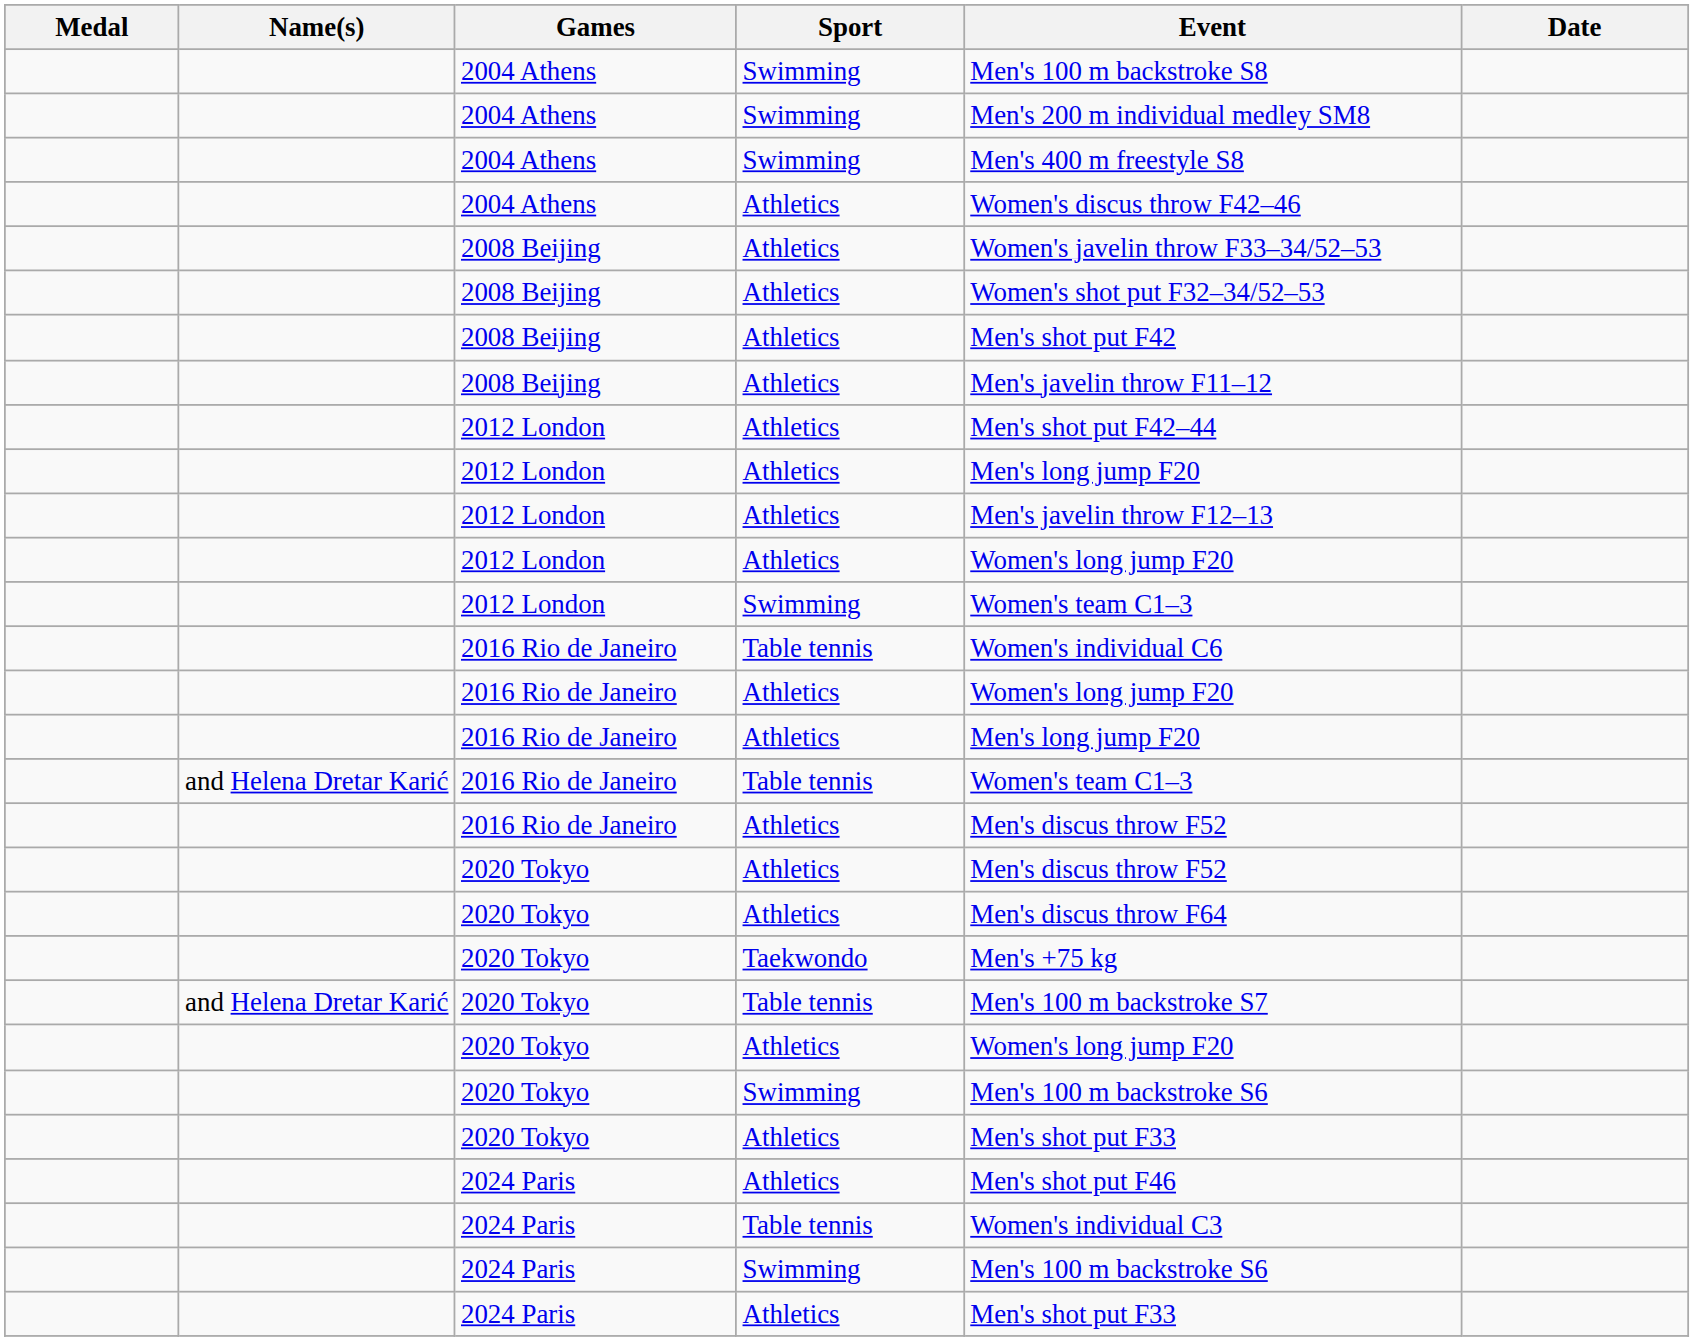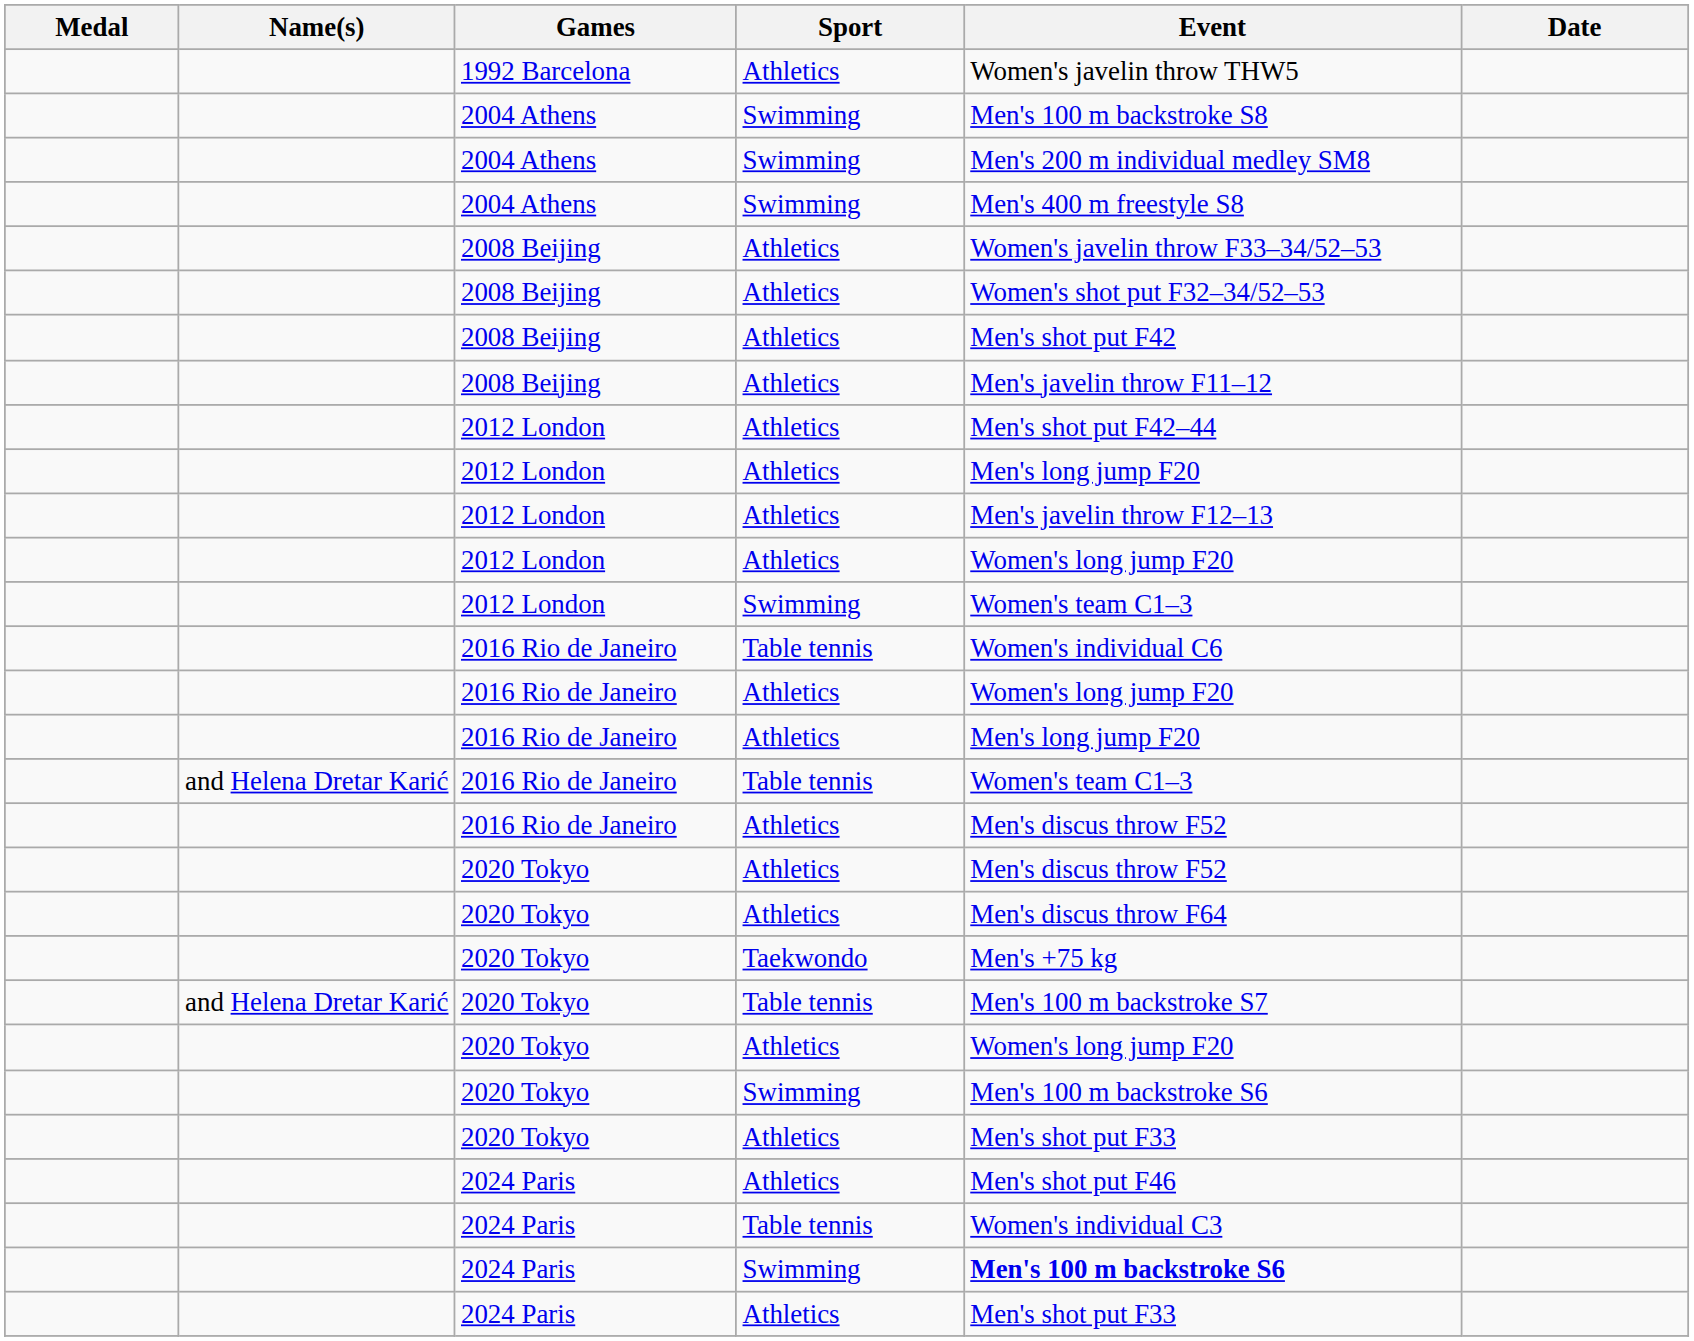 <table class="wikitable sortable" style="font-size: 95%;">
 <tr>
 <th style="width:6em">Medal</th>
 <th>Name(s)</th>
 <th style="width:10em">Games</th>
 <th style="width:8em">Sport</th>
 <th style="width:18em">Event</th>
 <th style="width:8em">Date</th>
+</tr>
+<tr>
+<td></td>
+<td></td>
+<td> <a href='#'>1992 Barcelona</a></td>
+<td> <a href='#'>Athletics</a></td>
+<td>Women's javelin throw THW5</td>
+<td></td>
 </tr>
 <tr>
 <td></td>
 <td></td>
 <td> <a href='#'>2004 Athens</a></td>
 <td> <a href='#'>Swimming</a></td>
 <td><a href='#'>Men's 100 m backstroke S8</a></td>
 <td></td>
 </tr>
 <tr>
 <td></td>
 <td></td>
 <td> <a href='#'>2004 Athens</a></td>
 <td> <a href='#'>Swimming</a></td>
 <td><a href='#'>Men's 200 m individual medley SM8</a></td>
 <td></td>
 </tr>
 <tr>
 <td></td>
 <td></td>
 <td> <a href='#'>2004 Athens</a></td>
 <td> <a href='#'>Swimming</a></td>
 <td><a href='#'>Men's 400 m freestyle S8</a></td>
-<td></td>
-</tr>
-<tr>
-<td></td>
-<td></td>
-<td> <a href='#'>2004 Athens</a></td>
-<td> <a href='#'>Athletics</a></td>
-<td><a href='#'>Women's discus throw F42–46</a></td>
 <td></td>
 </tr>
 <tr>
 <td></td>
 <td></td>
 <td> <a href='#'>2008 Beijing</a></td>
 <td> <a href='#'>Athletics</a></td>
 <td><a href='#'>Women's javelin throw F33–34/52–53</a></td>
 <td></td>
 </tr>
 <tr>
 <td></td>
 <td></td>
 <td> <a href='#'>2008 Beijing</a></td>
 <td> <a href='#'>Athletics</a></td>
 <td><a href='#'>Women's shot put F32–34/52–53</a></td>
 <td></td>
 </tr>
 <tr>
 <td></td>
 <td></td>
 <td> <a href='#'>2008 Beijing</a></td>
 <td> <a href='#'>Athletics</a></td>
 <td><a href='#'>Men's shot put F42</a></td>
 <td></td>
 </tr>
 <tr>
 <td></td>
 <td></td>
 <td> <a href='#'>2008 Beijing</a></td>
 <td> <a href='#'>Athletics</a></td>
 <td><a href='#'>Men's javelin throw F11–12</a></td>
 <td></td>
 </tr>
 <tr>
 <td></td>
 <td></td>
 <td> <a href='#'>2012 London</a></td>
 <td> <a href='#'>Athletics</a></td>
 <td><a href='#'>Men's shot put F42–44</a></td>
 <td></td>
 </tr>
 <tr>
 <td></td>
 <td></td>
 <td> <a href='#'>2012 London</a></td>
 <td> <a href='#'>Athletics</a></td>
 <td><a href='#'>Men's long jump F20</a></td>
 <td></td>
 </tr>
 <tr>
 <td></td>
 <td></td>
 <td> <a href='#'>2012 London</a></td>
 <td> <a href='#'>Athletics</a></td>
 <td><a href='#'>Men's javelin throw F12–13</a></td>
 <td></td>
 </tr>
 <tr>
 <td></td>
 <td></td>
 <td> <a href='#'>2012 London</a></td>
 <td> <a href='#'>Athletics</a></td>
 <td><a href='#'>Women's long jump F20</a></td>
 <td></td>
 </tr>
 <tr>
 <td></td>
 <td></td>
 <td> <a href='#'>2012 London</a></td>
 <td> <a href='#'>Swimming</a></td>
 <td><a href='#'>Women's team C1–3</a></td>
 <td></td>
 </tr>
 <tr>
 <td></td>
 <td></td>
 <td> <a href='#'>2016 Rio de Janeiro</a></td>
 <td> <a href='#'>Table tennis</a></td>
 <td><a href='#'>Women's individual C6</a></td>
 <td></td>
 </tr>
 <tr>
 <td></td>
 <td></td>
 <td> <a href='#'>2016 Rio de Janeiro</a></td>
 <td> <a href='#'>Athletics</a></td>
 <td><a href='#'>Women's long jump F20</a></td>
 <td></td>
 </tr>
 <tr>
 <td></td>
 <td></td>
 <td> <a href='#'>2016 Rio de Janeiro</a></td>
 <td> <a href='#'>Athletics</a></td>
 <td><a href='#'>Men's long jump F20</a></td>
 <td></td>
 </tr>
 <tr>
 <td></td>
 <td> and <a href='#'>Helena Dretar Karić</a></td>
 <td> <a href='#'>2016 Rio de Janeiro</a></td>
 <td> <a href='#'>Table tennis</a></td>
 <td><a href='#'>Women's team C1–3</a></td>
 <td></td>
 </tr>
 <tr>
 <td></td>
 <td></td>
 <td> <a href='#'>2016 Rio de Janeiro</a></td>
 <td> <a href='#'>Athletics</a></td>
 <td><a href='#'>Men's discus throw F52</a></td>
 <td></td>
 </tr>
 <tr>
 <td></td>
 <td></td>
 <td> <a href='#'>2020 Tokyo</a></td>
 <td> <a href='#'>Athletics</a></td>
 <td><a href='#'>Men's discus throw F52</a></td>
 <td></td>
 </tr>
 <tr>
 <td></td>
 <td></td>
 <td> <a href='#'>2020 Tokyo</a></td>
 <td> <a href='#'>Athletics</a></td>
 <td><a href='#'>Men's discus throw F64</a></td>
 <td></td>
 </tr>
 <tr>
 <td></td>
 <td></td>
 <td> <a href='#'>2020 Tokyo</a></td>
 <td> <a href='#'>Taekwondo</a></td>
 <td><a href='#'>Men's +75 kg</a></td>
 <td></td>
 </tr>
 <tr>
 <td></td>
 <td> and <a href='#'>Helena Dretar Karić</a></td>
 <td> <a href='#'>2020 Tokyo</a></td>
 <td> <a href='#'>Table tennis</a></td>
 <td><a href='#'>Men's 100 m backstroke S7</a></td>
 <td></td>
 </tr>
 <tr>
 <td></td>
 <td></td>
 <td> <a href='#'>2020 Tokyo</a></td>
 <td> <a href='#'>Athletics</a></td>
 <td><a href='#'>Women's long jump F20</a></td>
 <td></td>
 </tr>
 <tr>
 <td></td>
 <td></td>
 <td> <a href='#'>2020 Tokyo</a></td>
 <td> <a href='#'>Swimming</a></td>
 <td><a href='#'>Men's 100 m backstroke S6</a></td>
 <td></td>
 </tr>
 <tr>
 <td></td>
 <td></td>
 <td> <a href='#'>2020 Tokyo</a></td>
 <td> <a href='#'>Athletics</a></td>
 <td><a href='#'>Men's shot put F33</a></td>
 <td></td>
 </tr>
 <tr>
 <td></td>
 <td></td>
 <td> <a href='#'>2024 Paris</a></td>
 <td> <a href='#'>Athletics</a></td>
 <td><a href='#'>Men's shot put F46</a></td>
 <td></td>
 </tr>
 <tr>
 <td></td>
 <td></td>
 <td> <a href='#'>2024 Paris</a></td>
 <td> <a href='#'>Table tennis</a></td>
 <td><a href='#'>Women's individual C3</a></td>
 <td></td>
 </tr>
 <tr>
 <td></td>
 <td></td>
 <td> <a href='#'>2024 Paris</a></td>
 <td> <a href='#'>Swimming</a></td>
-<td><a href='#'>Men's 100 m backstroke S6</a></td>
+<td><strong><a href='#'>Men's 100 m backstroke S6</a></strong></td>
 <td></td>
 </tr>
 <tr>
 <td></td>
 <td></td>
 <td> <a href='#'>2024 Paris</a></td>
 <td> <a href='#'>Athletics</a></td>
 <td><a href='#'>Men's shot put F33</a></td>
 <td></td>
 </tr>
 </table>
